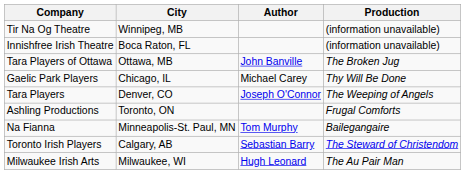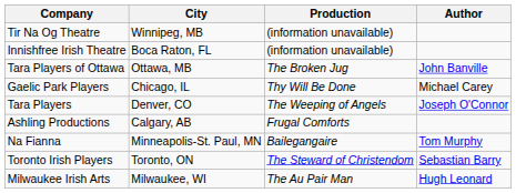 <table class="wikitable">
 <tr>
 <th>Company</th>
 <th>City</th>
+<th>Production</th>
 <th>Author</th>
-<th>Production</th>
 </tr>
 <tr>
 <td>Tir Na Og Theatre</td>
 <td>Winnipeg, MB</td>
+<td>(information unavailable)</td>
 <td></td>
-<td>(information unavailable)</td>
 </tr>
 <tr>
 <td>Innishfree Irish Theatre</td>
 <td>Boca Raton, FL</td>
+<td>(information unavailable)</td>
 <td></td>
-<td>(information unavailable)</td>
 </tr>
 <tr>
 <td>Tara Players of Ottawa</td>
 <td>Ottawa, MB</td>
+<td><em>The Broken Jug</em></td>
 <td><a href='#'>John Banville</a></td>
-<td><em>The Broken Jug</em></td>
 </tr>
 <tr>
 <td>Gaelic Park Players</td>
 <td>Chicago, IL</td>
+<td><em>Thy Will Be Done</em></td>
 <td>Michael Carey</td>
-<td><em>Thy Will Be Done</em></td>
 </tr>
 <tr>
 <td>Tara Players</td>
 <td>Denver, CO</td>
+<td><em>The Weeping of Angels</em></td>
 <td><a href='#'>Joseph O'Connor</a></td>
-<td><em>The Weeping of Angels</em></td>
 </tr>
 <tr>
 <td>Ashling Productions</td>
-<td>Toronto, ON</td>
+<td>Calgary, AB</td>
+<td><em>Frugal Comforts</em></td>
 <td></td>
-<td><em>Frugal Comforts</em></td>
 </tr>
 <tr>
 <td>Na Fianna</td>
 <td>Minneapolis-St. Paul, MN</td>
+<td><em>Bailegangaire</em></td>
 <td><a href='#'>Tom Murphy</a></td>
-<td><em>Bailegangaire</em></td>
 </tr>
 <tr>
 <td>Toronto Irish Players</td>
-<td>Calgary, AB</td>
+<td>Toronto, ON</td>
+<td><em><a href='#'>The Steward of Christendom</a></em></td>
 <td><a href='#'>Sebastian Barry</a></td>
-<td><em><a href='#'>The Steward of Christendom</a></em></td>
 </tr>
 <tr>
 <td>Milwaukee Irish Arts</td>
 <td>Milwaukee, WI</td>
+<td><em>The Au Pair Man</em></td>
 <td><a href='#'>Hugh Leonard</a></td>
-<td><em>The Au Pair Man</em></td>
 </tr>
 </table>
